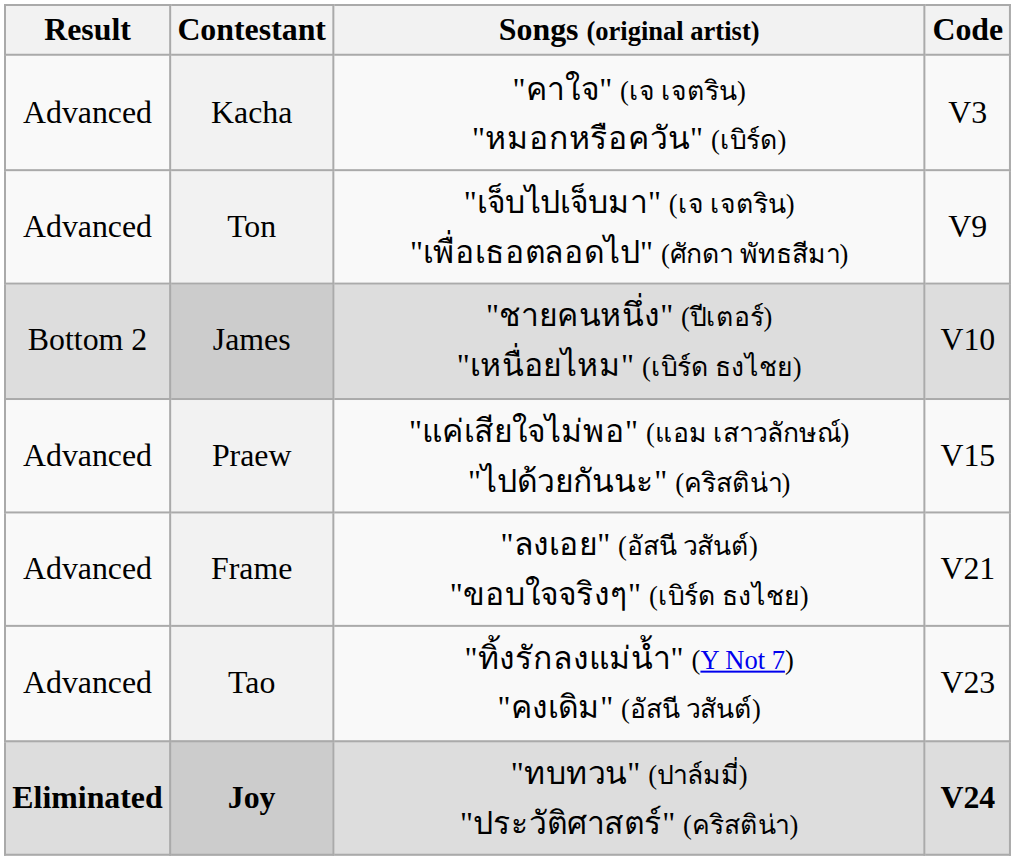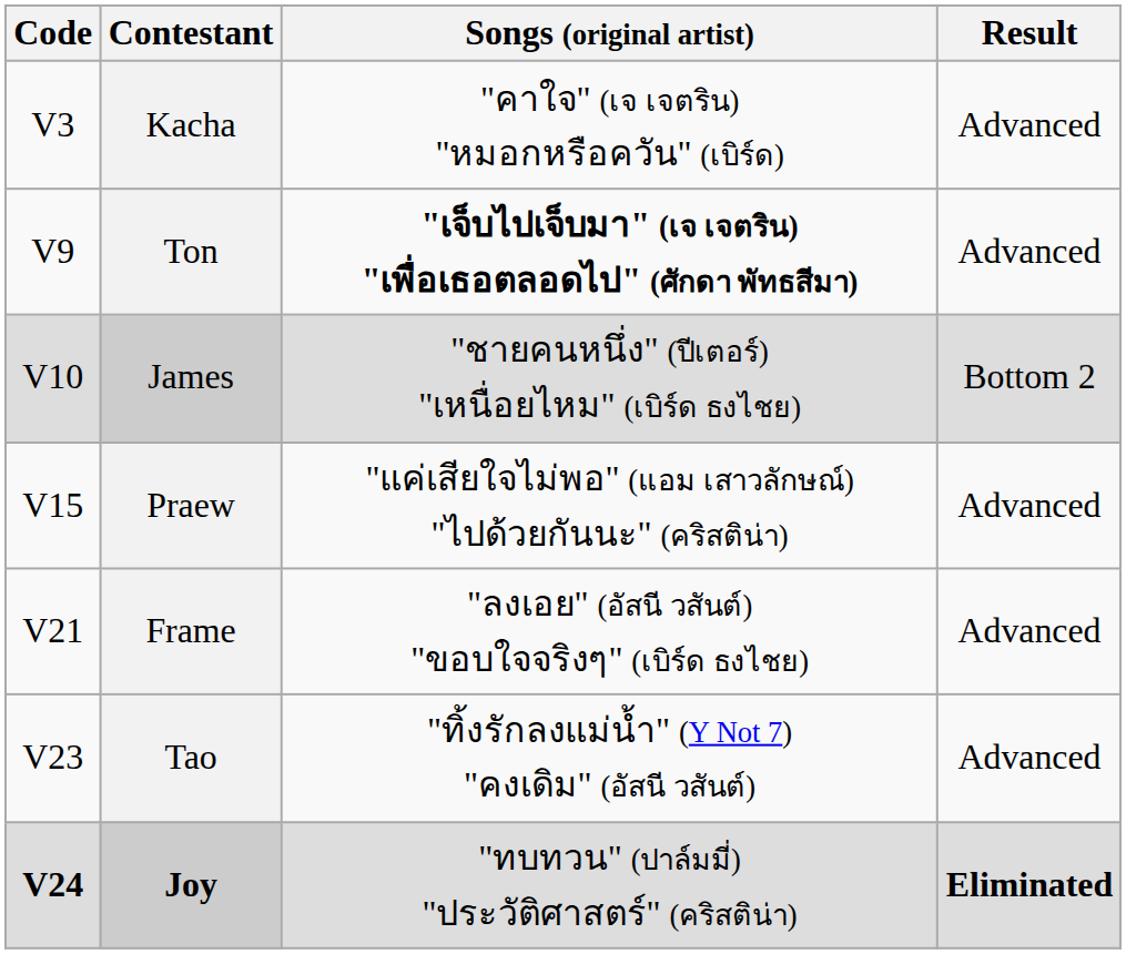 <table class="wikitable" style="text-align:center;">
 <tr>
-<th scope="col">Result</th>
+<th scope="col">Code</th>
 <th scope="col">Contestant</th>
 <th style="width:290px;" scope="col">Songs <small>(original artist)</small></th>
-<th scope="col">Code</th>
+<th scope="col">Result</th>
 </tr>
 <tr>
-<td>Advanced</td>
+<td>V3</td>
 <th scope="row" style="font-weight:normal;">Kacha</th>
 <td>"คาใจ" <small>(เจ เจตริน)</small><br>"หมอกหรือควัน" <small>(เบิร์ด)</small></td>
-<td>V3</td>
+<td>Advanced</td>
 </tr>
 <tr>
+<td>V9</td>
+<th scope="row" style="font-weight:normal;">Ton</th>
+<td><strong>"เจ็บไปเจ็บมา" <small>(เจ เจตริน)</small><br>"เพื่อเธอตลอดไป" <small>(ศักดา พัทธสีมา)</small></strong></td>
 <td>Advanced</td>
-<th scope="row" style="font-weight:normal;">Ton</th>
-<td>"เจ็บไปเจ็บมา" <small>(เจ เจตริน)</small><br>"เพื่อเธอตลอดไป" <small>(ศักดา พัทธสีมา)</small></td>
-<td>V9</td>
 </tr>
 <tr style="background:#ddd;">
-<td>Bottom 2</td>
+<td>V10</td>
 <th scope="row" style="background-color:#CCCCCC; font-weight:normal;">James</th>
 <td>"ชายคนหนึ่ง" <small>(ปีเตอร์)</small><br>"เหนื่อยไหม" <small>(เบิร์ด ธงไชย)</small></td>
-<td>V10</td>
+<td>Bottom 2</td>
 </tr>
 <tr>
-<td>Advanced</td>
+<td>V15</td>
 <th scope="row" style="font-weight:normal;">Praew</th>
 <td>"แค่เสียใจไม่พอ" <small>(แอม เสาวลักษณ์)</small><br>"ไปด้วยกันนะ" <small>(คริสติน่า)</small></td>
-<td>V15</td>
+<td>Advanced</td>
 </tr>
 <tr>
-<td>Advanced</td>
+<td>V21</td>
 <th scope="row" style="font-weight:normal;">Frame</th>
 <td>"ลงเอย" <small>(อัสนี วสันต์)</small><br>"ขอบใจจริงๆ" <small>(เบิร์ด ธงไชย)</small></td>
-<td>V21</td>
+<td>Advanced</td>
 </tr>
 <tr>
-<td>Advanced</td>
+<td>V23</td>
 <th scope="row" style="font-weight:normal;">Tao</th>
 <td>"ทิ้งรักลงแม่น้ำ" <small>(<a href='#'>Y Not 7</a>)</small><br>"คงเดิม" <small>(อัสนี วสันต์)</small></td>
-<td>V23</td>
+<td>Advanced</td>
 </tr>
 <tr style="background:#ddd;">
-<td><strong>Eliminated</strong></td>
+<td><strong>V24</strong></td>
 <th scope="row" style="background-color:#CCCCCC; font-weight:normal;"><strong>Joy</strong></th>
 <td>"ทบทวน" <small>(ปาล์มมี่)</small><br>"ประวัติศาสตร์" <small>(คริสติน่า)</small></td>
-<td><strong>V24</strong></td>
+<td><strong>Eliminated</strong></td>
 </tr>
 </table>
